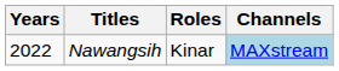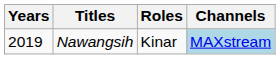 <table class="wikitable sortable">
 <tr>
 <th>Years</th>
 <th>Titles</th>
 <th>Roles</th>
 <th>Channels</th>
 </tr>
 <tr>
-<td>2022</td>
+<td>2019</td>
 <td><em>Nawangsih</em></td>
 <td>Kinar</td>
 <td style="background: lightblue;"><a href='#'>MAXstream</a></td>
 </tr>
 </table>
